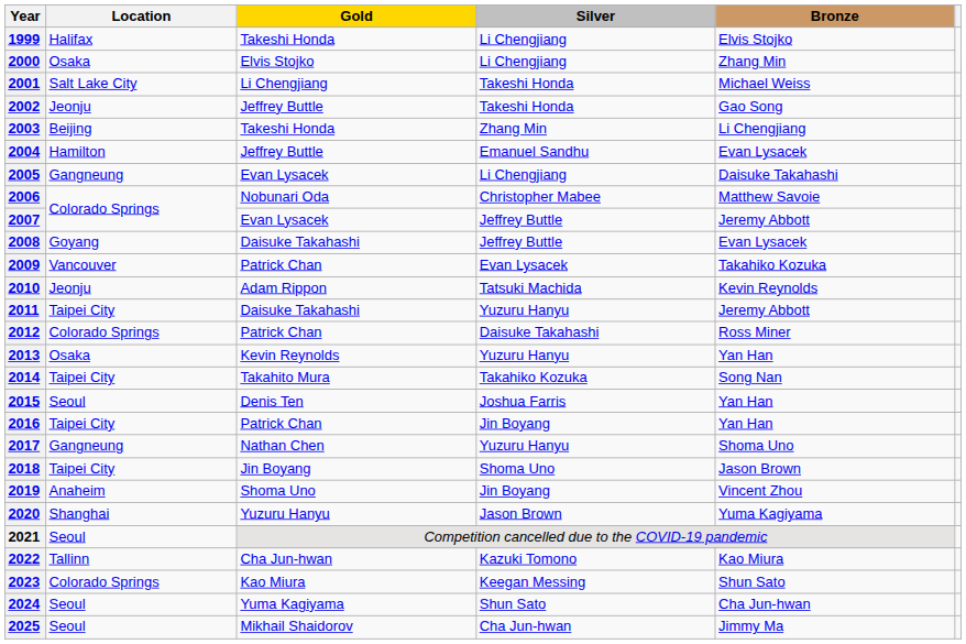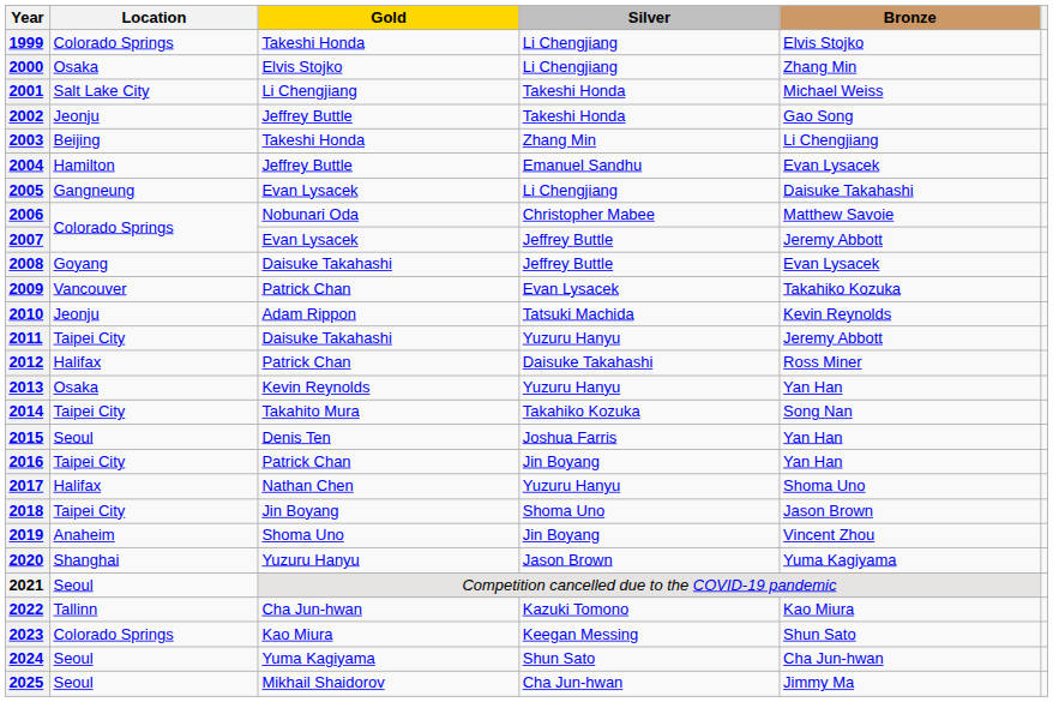 <table class="wikitable unsortable" style="text-align:left; width:85%">
 <tr>
 <th scope="col" style="text-align:center">Year</th>
 <th scope="col" style="text-align:center; width:20%">Location</th>
 <th scope="col" style="text-align:center; width:25%; background:gold">Gold</th>
 <th scope="col" style="text-align:center; width:25%; background:silver">Silver</th>
 <th scope="col" style="text-align:center; width:25%; background:#c96">Bronze</th>
 <th scope="col" style="text-align:center"></th>
 </tr>
 <tr>
 <th scope="row" style="text-align:left"><a href='#'>1999</a></th>
-<td> <a href='#'>Halifax</a></td>
+<td> <a href='#'>Colorado Springs</a></td>
 <td> <a href='#'>Takeshi Honda</a></td>
 <td> <a href='#'>Li Chengjiang</a></td>
 <td> <a href='#'>Elvis Stojko</a></td>
 <td rowspan="2"></td>
 </tr>
 <tr>
 <th scope="row" style="text-align:left"><a href='#'>2000</a></th>
 <td> <a href='#'>Osaka</a></td>
 <td> <a href='#'>Elvis Stojko</a></td>
 <td> <a href='#'>Li Chengjiang</a></td>
 <td> <a href='#'>Zhang Min</a></td>
 </tr>
 <tr>
 <th scope="row" style="text-align:left"><a href='#'>2001</a></th>
 <td> <a href='#'>Salt Lake City</a></td>
 <td> <a href='#'>Li Chengjiang</a></td>
 <td> <a href='#'>Takeshi Honda</a></td>
 <td> <a href='#'>Michael Weiss</a></td>
 <td></td>
 </tr>
 <tr>
 <th scope="row" style="text-align:left"><a href='#'>2002</a></th>
 <td> <a href='#'>Jeonju</a></td>
 <td> <a href='#'>Jeffrey Buttle</a></td>
 <td> <a href='#'>Takeshi Honda</a></td>
 <td> <a href='#'>Gao Song</a></td>
 <td></td>
 </tr>
 <tr>
 <th scope="row" style="text-align:left"><a href='#'>2003</a></th>
 <td> <a href='#'>Beijing</a></td>
 <td> <a href='#'>Takeshi Honda</a></td>
 <td> <a href='#'>Zhang Min</a></td>
 <td> <a href='#'>Li Chengjiang</a></td>
 <td></td>
 </tr>
 <tr>
 <th scope="row" style="text-align:left"><a href='#'>2004</a></th>
 <td> <a href='#'>Hamilton</a></td>
 <td> <a href='#'>Jeffrey Buttle</a></td>
 <td> <a href='#'>Emanuel Sandhu</a></td>
 <td> <a href='#'>Evan Lysacek</a></td>
 <td></td>
 </tr>
 <tr>
 <th scope="row" style="text-align:left"><a href='#'>2005</a></th>
 <td> <a href='#'>Gangneung</a></td>
 <td> <a href='#'>Evan Lysacek</a></td>
 <td> <a href='#'>Li Chengjiang</a></td>
 <td> <a href='#'>Daisuke Takahashi</a></td>
 <td></td>
 </tr>
 <tr>
 <th scope="row" style="text-align:left"><a href='#'>2006</a></th>
 <td rowspan="2"> <a href='#'>Colorado Springs</a></td>
 <td> <a href='#'>Nobunari Oda</a></td>
 <td> <a href='#'>Christopher Mabee</a></td>
 <td> <a href='#'>Matthew Savoie</a></td>
 <td></td>
 </tr>
 <tr>
 <th scope="row" style="text-align:left"><a href='#'>2007</a></th>
 <td> <a href='#'>Evan Lysacek</a></td>
 <td> <a href='#'>Jeffrey Buttle</a></td>
 <td> <a href='#'>Jeremy Abbott</a></td>
 <td></td>
 </tr>
 <tr>
 <th scope="row" style="text-align:left"><a href='#'>2008</a></th>
 <td> <a href='#'>Goyang</a></td>
 <td> <a href='#'>Daisuke Takahashi</a></td>
 <td> <a href='#'>Jeffrey Buttle</a></td>
 <td> <a href='#'>Evan Lysacek</a></td>
 <td></td>
 </tr>
 <tr>
 <th scope="row" style="text-align:left"><a href='#'>2009</a></th>
 <td> <a href='#'>Vancouver</a></td>
 <td> <a href='#'>Patrick Chan</a></td>
 <td> <a href='#'>Evan Lysacek</a></td>
 <td> <a href='#'>Takahiko Kozuka</a></td>
 <td></td>
 </tr>
 <tr>
 <th scope="row" style="text-align:left"><a href='#'>2010</a></th>
 <td> <a href='#'>Jeonju</a></td>
 <td> <a href='#'>Adam Rippon</a></td>
 <td> <a href='#'>Tatsuki Machida</a></td>
 <td> <a href='#'>Kevin Reynolds</a></td>
 <td></td>
 </tr>
 <tr>
 <th scope="row" style="text-align:left"><a href='#'>2011</a></th>
 <td> <a href='#'>Taipei City</a></td>
 <td> <a href='#'>Daisuke Takahashi</a></td>
 <td> <a href='#'>Yuzuru Hanyu</a></td>
 <td> <a href='#'>Jeremy Abbott</a></td>
 <td></td>
 </tr>
 <tr>
 <th scope="row" style="text-align:left"><a href='#'>2012</a></th>
-<td> <a href='#'>Colorado Springs</a></td>
+<td> <a href='#'>Halifax</a></td>
 <td> <a href='#'>Patrick Chan</a></td>
 <td> <a href='#'>Daisuke Takahashi</a></td>
 <td> <a href='#'>Ross Miner</a></td>
 <td></td>
 </tr>
 <tr>
 <th scope="row" style="text-align:left"><a href='#'>2013</a></th>
 <td> <a href='#'>Osaka</a></td>
 <td> <a href='#'>Kevin Reynolds</a></td>
 <td> <a href='#'>Yuzuru Hanyu</a></td>
 <td> <a href='#'>Yan Han</a></td>
 <td></td>
 </tr>
 <tr>
 <th scope="row" style="text-align:left"><a href='#'>2014</a></th>
 <td> <a href='#'>Taipei City</a></td>
 <td> <a href='#'>Takahito Mura</a></td>
 <td> <a href='#'>Takahiko Kozuka</a></td>
 <td> <a href='#'>Song Nan</a></td>
 <td></td>
 </tr>
 <tr>
 <th scope="row" style="text-align:left"><a href='#'>2015</a></th>
 <td> <a href='#'>Seoul</a></td>
 <td> <a href='#'>Denis Ten</a></td>
 <td> <a href='#'>Joshua Farris</a></td>
 <td> <a href='#'>Yan Han</a></td>
 <td></td>
 </tr>
 <tr>
 <th scope="row" style="text-align:left"><a href='#'>2016</a></th>
 <td> <a href='#'>Taipei City</a></td>
 <td> <a href='#'>Patrick Chan</a></td>
 <td> <a href='#'>Jin Boyang</a></td>
 <td> <a href='#'>Yan Han</a></td>
 <td></td>
 </tr>
 <tr>
 <th scope="row" style="text-align:left"><a href='#'>2017</a></th>
-<td> <a href='#'>Gangneung</a></td>
+<td> <a href='#'>Halifax</a></td>
 <td> <a href='#'>Nathan Chen</a></td>
 <td> <a href='#'>Yuzuru Hanyu</a></td>
 <td> <a href='#'>Shoma Uno</a></td>
 <td></td>
 </tr>
 <tr>
 <th scope="row" style="text-align:left"><a href='#'>2018</a></th>
 <td> <a href='#'>Taipei City</a></td>
 <td> <a href='#'>Jin Boyang</a></td>
 <td> <a href='#'>Shoma Uno</a></td>
 <td> <a href='#'>Jason Brown</a></td>
 <td></td>
 </tr>
 <tr>
 <th scope="row" style="text-align:left"><a href='#'>2019</a></th>
 <td> <a href='#'>Anaheim</a></td>
 <td> <a href='#'>Shoma Uno</a></td>
 <td> <a href='#'>Jin Boyang</a></td>
 <td> <a href='#'>Vincent Zhou</a></td>
 <td></td>
 </tr>
 <tr>
 <th scope="row" style="text-align:left"><a href='#'>2020</a></th>
 <td> <a href='#'>Shanghai</a></td>
 <td> <a href='#'>Yuzuru Hanyu</a></td>
 <td> <a href='#'>Jason Brown</a></td>
 <td> <a href='#'>Yuma Kagiyama</a></td>
 <td></td>
 </tr>
 <tr>
 <th scope="row" style="text-align:left">2021</th>
 <td> <a href='#'>Seoul</a></td>
 <td colspan="3" align="center" bgcolor="e5e4e2"><em>Competition cancelled due to the <a href='#'>COVID-19 pandemic</a></em></td>
 <td></td>
 </tr>
 <tr>
 <th scope="row" style="text-align:left"><a href='#'>2022</a></th>
 <td> <a href='#'>Tallinn</a></td>
 <td> <a href='#'>Cha Jun-hwan</a></td>
 <td> <a href='#'>Kazuki Tomono</a></td>
 <td> <a href='#'>Kao Miura</a></td>
 <td></td>
 </tr>
 <tr>
 <th scope="row" style="text-align:left"><a href='#'>2023</a></th>
 <td> <a href='#'>Colorado Springs</a></td>
 <td> <a href='#'>Kao Miura</a></td>
 <td> <a href='#'>Keegan Messing</a></td>
 <td> <a href='#'>Shun Sato</a></td>
 <td></td>
 </tr>
 <tr>
 <th scope="row" style="text-align:left"><a href='#'>2024</a></th>
 <td> <a href='#'>Seoul</a></td>
 <td> <a href='#'>Yuma Kagiyama</a></td>
 <td> <a href='#'>Shun Sato</a></td>
 <td> <a href='#'>Cha Jun-hwan</a></td>
 <td></td>
 </tr>
 <tr>
 <th scope="row" style="text-align:left"><a href='#'>2025</a></th>
 <td> <a href='#'>Seoul</a></td>
 <td> <a href='#'>Mikhail Shaidorov</a></td>
 <td> <a href='#'>Cha Jun-hwan</a></td>
 <td> <a href='#'>Jimmy Ma</a></td>
 <td></td>
 </tr>
 </table>
